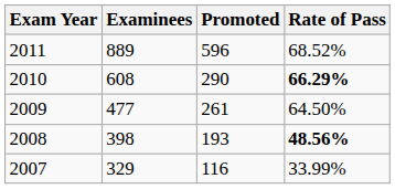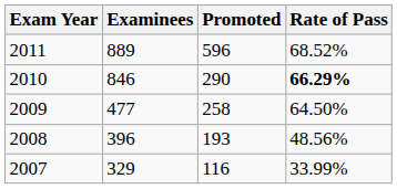 <table class="wikitable sortable">
 <tr>
 <th>Exam Year</th>
 <th>Examinees</th>
 <th>Promoted</th>
 <th>Rate of Pass</th>
 </tr>
 <tr>
 <td>2011</td>
 <td>889</td>
 <td>596</td>
 <td>68.52%</td>
 </tr>
 <tr>
 <td>2010</td>
-<td>608</td>
+<td>846</td>
 <td>290</td>
 <td><strong>66.29%</strong></td>
 </tr>
 <tr>
 <td>2009</td>
 <td>477</td>
-<td>261</td>
+<td>258</td>
 <td>64.50%</td>
 </tr>
 <tr>
 <td>2008</td>
-<td>398</td>
+<td>396</td>
 <td>193</td>
-<td><strong>48.56%</strong></td>
+<td>48.56%</td>
 </tr>
 <tr>
 <td>2007</td>
 <td>329</td>
 <td>116</td>
 <td>33.99%</td>
 </tr>
 </table>
